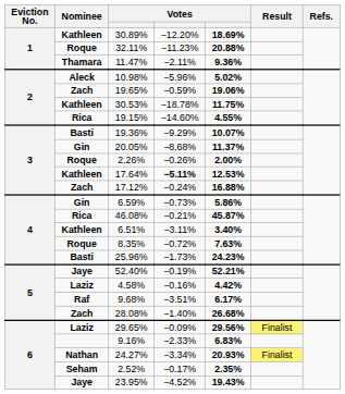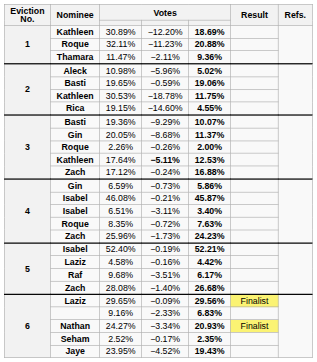 <table class="wikitable" style="text-align:center; font-size:90%; line-height:14px;" width="40%">
 <tr>
 <th rowspan="2" width="05%">Eviction No.</th>
 <th rowspan="2" width="05%">Nominee</th>
 <th colspan="3" width="15%">Votes</th>
 <th rowspan="2" width="10%">Result</th>
 <th rowspan="2" width="05%">Refs.</th>
 </tr>
 <tr>
 <th width="05%"></th>
 <th width="05%"></th>
 <th width="05%"></th>
 </tr>
 <tr>
 <th rowspan="3">1</th>
 <td><strong>Kathleen</strong></td>
 <td>30.89%</td>
 <td>−12.20%</td>
 <td><strong>18.69%</strong></td>
 <td></td>
 <td rowspan="3"></td>
 </tr>
 <tr>
 <td><strong>Roque</strong></td>
 <td>32.11%</td>
 <td>−11.23%</td>
 <td><strong>20.88%</strong></td>
 <td></td>
 </tr>
 <tr>
 <td><strong>Thamara</strong></td>
 <td>11.47%</td>
 <td>−2.11%</td>
 <td><strong>9.36%</strong></td>
 <td></td>
 </tr>
 <tr style="border-top: 2px solid;">
 <th rowspan="4">2</th>
 <td><strong>Aleck</strong></td>
 <td>10.98%</td>
 <td>−5.96%</td>
 <td><strong>5.02%</strong></td>
 <td></td>
 <td rowspan="4"></td>
 </tr>
 <tr>
-<td><strong>Zach</strong></td>
+<td><strong>Basti</strong></td>
 <td>19.65%</td>
 <td>−0.59%</td>
 <td><strong>19.06%</strong></td>
 <td></td>
 </tr>
 <tr>
 <td><strong>Kathleen</strong></td>
 <td>30.53%</td>
 <td>−18.78%</td>
 <td><strong>11.75%</strong></td>
 <td></td>
 </tr>
 <tr>
 <td><strong>Rica</strong></td>
 <td>19.15%</td>
 <td>−14.60%</td>
 <td><strong>4.55%</strong></td>
 <td></td>
 </tr>
 <tr style="border-top: 2px solid;">
 <th rowspan="5">3</th>
 <td><strong>Basti</strong></td>
 <td>19.36%</td>
 <td>−9.29%</td>
 <td><strong>10.07%</strong></td>
 <td></td>
 <td rowspan="5"></td>
 </tr>
 <tr>
 <td><strong>Gin</strong></td>
 <td>20.05%</td>
 <td>−8.68%</td>
 <td><strong>11.37%</strong></td>
 <td></td>
 </tr>
 <tr>
 <td><strong>Roque</strong></td>
 <td>2.26%</td>
 <td>−0.26%</td>
 <td><strong>2.00%</strong></td>
 <td></td>
 </tr>
 <tr>
 <td><strong>Kathleen</strong></td>
 <td>17.64%</td>
 <td><strong>−5.11%</strong></td>
 <td><strong>12.53%</strong></td>
 <td></td>
 </tr>
 <tr>
 <td><strong>Zach</strong></td>
 <td>17.12%</td>
 <td>−0.24%</td>
 <td><strong>16.88%</strong></td>
 <td></td>
 </tr>
 <tr style="border-top: 2px solid;">
 <th rowspan="5">4</th>
 <td><strong>Gin</strong></td>
 <td>6.59%</td>
 <td>−0.73%</td>
 <td><strong>5.86%</strong></td>
 <td></td>
 <td rowspan="5"></td>
 </tr>
 <tr>
-<td><strong>Rica</strong></td>
+<td><strong>Isabel</strong></td>
 <td>46.08%</td>
 <td>−0.21%</td>
 <td><strong>45.87%</strong></td>
 <td></td>
 </tr>
 <tr>
-<td><strong>Kathleen</strong></td>
+<td><strong>Isabel</strong></td>
 <td>6.51%</td>
 <td>−3.11%</td>
 <td><strong>3.40%</strong></td>
 <td></td>
 </tr>
 <tr>
 <td><strong>Roque</strong></td>
 <td>8.35%</td>
 <td>−0.72%</td>
 <td><strong>7.63%</strong></td>
 <td></td>
 </tr>
 <tr>
-<td><strong>Basti</strong></td>
+<td><strong>Zach</strong></td>
 <td>25.96%</td>
 <td>−1.73%</td>
 <td><strong>24.23%</strong></td>
 <td></td>
 </tr>
 <tr style="border-top: 2px solid;">
 <th rowspan="4">5</th>
-<td><strong>Jaye</strong></td>
+<td><strong>Isabel</strong></td>
 <td>52.40%</td>
 <td>−0.19%</td>
 <td><strong>52.21%</strong></td>
 <td></td>
 <td rowspan="4"></td>
 </tr>
 <tr>
 <td><strong>Laziz</strong></td>
 <td>4.58%</td>
 <td>−0.16%</td>
 <td><strong>4.42%</strong></td>
 <td></td>
 </tr>
 <tr>
 <td><strong>Raf</strong></td>
 <td>9.68%</td>
 <td>−3.51%</td>
 <td><strong>6.17%</strong></td>
 <td></td>
 </tr>
 <tr>
 <td><strong>Zach</strong></td>
 <td>28.08%</td>
 <td>−1.40%</td>
 <td><strong>26.68%</strong></td>
 <td></td>
 </tr>
 <tr style="border-top: 2px solid;">
 <th rowspan="5">6</th>
 <td><strong>Laziz</strong></td>
 <td>29.65%</td>
 <td>−0.09%</td>
 <td><strong>29.56%</strong></td>
 <td style="background:#FBF373;">Finalist</td>
 <td rowspan="5"></td>
 </tr>
 <tr>
 <td><strong></strong></td>
 <td>9.16%</td>
 <td>−2.33%</td>
 <td><strong>6.83%</strong></td>
 <td></td>
 </tr>
 <tr>
 <td><strong>Nathan</strong></td>
 <td>24.27%</td>
 <td>−3.34%</td>
 <td><strong>20.93%</strong></td>
 <td style="background:#FBF373;">Finalist</td>
 </tr>
 <tr>
 <td><strong>Seham</strong></td>
 <td>2.52%</td>
 <td>−0.17%</td>
 <td><strong>2.35%</strong></td>
 <td></td>
 </tr>
 <tr>
 <td><strong>Jaye</strong></td>
 <td>23.95%</td>
 <td>−4.52%</td>
 <td><strong>19.43%</strong></td>
 <td></td>
 </tr>
 </table>
